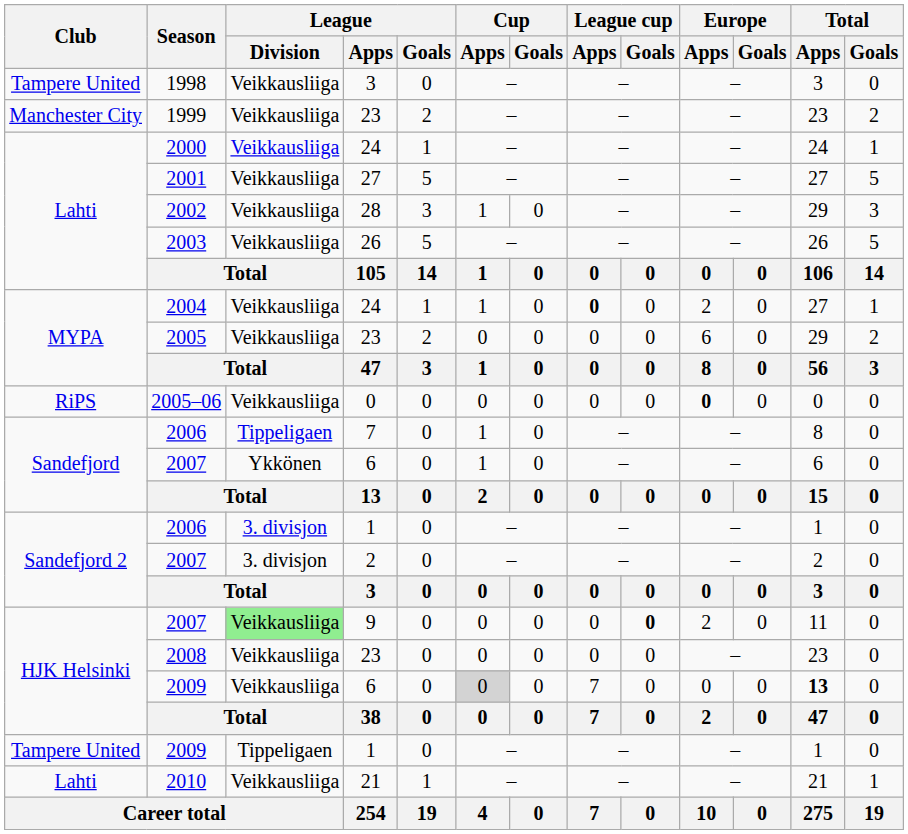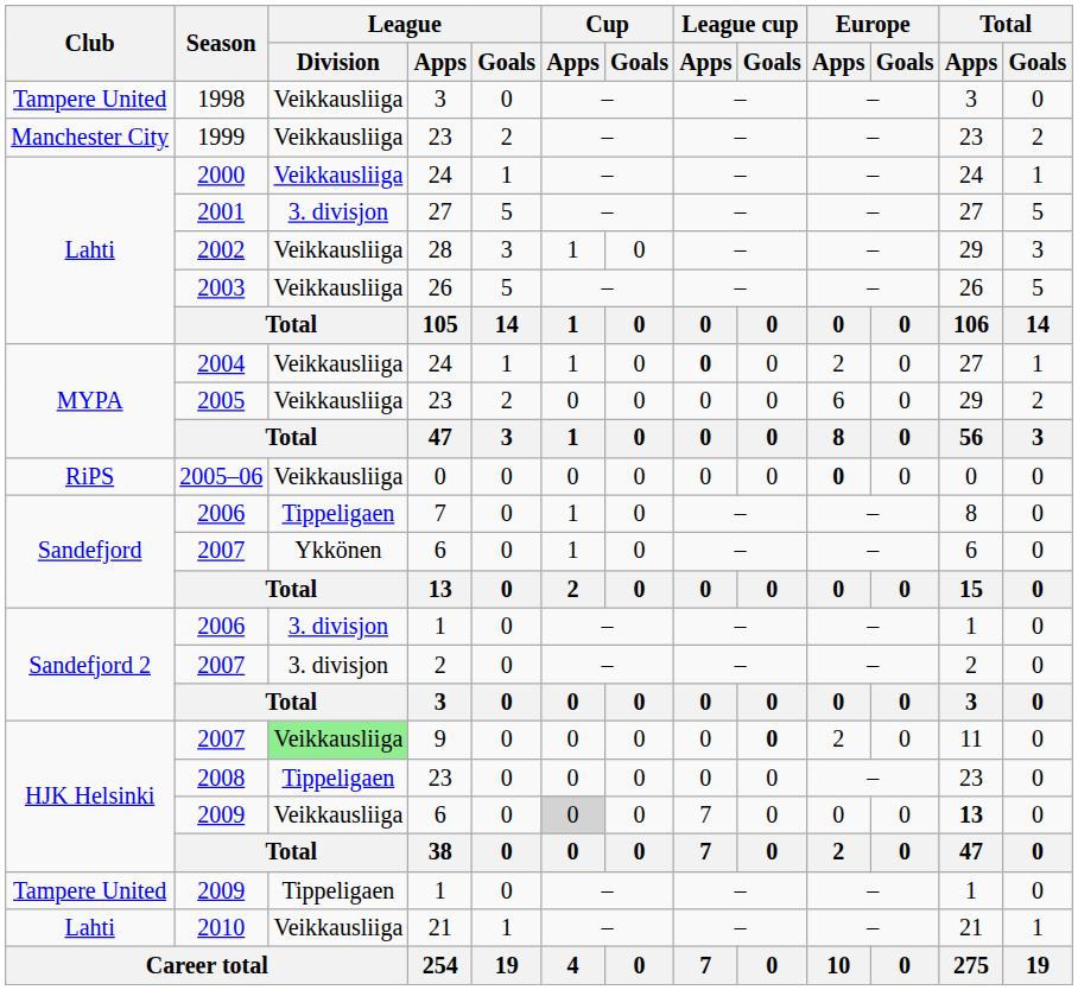 <table class="wikitable" style="text-align:center">
 <tr>
 <th rowspan="2">Club</th>
 <th rowspan="2">Season</th>
 <th colspan="3">League</th>
 <th colspan="2">Cup</th>
 <th colspan="2">League cup</th>
 <th colspan="2">Europe</th>
 <th colspan="2">Total</th>
 </tr>
 <tr>
 <th>Division</th>
 <th>Apps</th>
 <th>Goals</th>
 <th>Apps</th>
 <th>Goals</th>
 <th>Apps</th>
 <th>Goals</th>
 <th>Apps</th>
 <th>Goals</th>
 <th>Apps</th>
 <th>Goals</th>
 </tr>
 <tr>
 <td><a href='#'>Tampere United</a></td>
 <td>1998</td>
 <td>Veikkausliiga</td>
 <td>3</td>
 <td>0</td>
 <td colspan=2>–</td>
 <td colspan=2>–</td>
 <td colspan=2>–</td>
 <td>3</td>
 <td>0</td>
 </tr>
 <tr>
 <td><a href='#'>Manchester City</a></td>
 <td>1999</td>
 <td>Veikkausliiga</td>
 <td>23</td>
 <td>2</td>
 <td colspan=2>–</td>
 <td colspan=2>–</td>
 <td colspan=2>–</td>
 <td>23</td>
 <td>2</td>
 </tr>
 <tr>
 <td rowspan=5><a href='#'>Lahti</a></td>
 <td><a href='#'>2000</a></td>
 <td><a href='#'>Veikkausliiga</a></td>
 <td>24</td>
 <td>1</td>
 <td colspan=2>–</td>
 <td colspan=2>–</td>
 <td colspan=2>–</td>
 <td>24</td>
 <td>1</td>
 </tr>
 <tr>
 <td><a href='#'>2001</a></td>
-<td>Veikkausliiga</td>
+<td><a href='#'>3. divisjon</a></td>
 <td>27</td>
 <td>5</td>
 <td colspan=2>–</td>
 <td colspan=2>–</td>
 <td colspan=2>–</td>
 <td>27</td>
 <td>5</td>
 </tr>
 <tr>
 <td><a href='#'>2002</a></td>
 <td>Veikkausliiga</td>
 <td>28</td>
 <td>3</td>
 <td>1</td>
 <td>0</td>
 <td colspan=2>–</td>
 <td colspan=2>–</td>
 <td>29</td>
 <td>3</td>
 </tr>
 <tr>
 <td><a href='#'>2003</a></td>
 <td>Veikkausliiga</td>
 <td>26</td>
 <td>5</td>
 <td colspan=2>–</td>
 <td colspan=2>–</td>
 <td colspan=2>–</td>
 <td>26</td>
 <td>5</td>
 </tr>
 <tr>
 <th colspan=2>Total</th>
 <th>105</th>
 <th>14</th>
 <th>1</th>
 <th>0</th>
 <th>0</th>
 <th>0</th>
 <th>0</th>
 <th>0</th>
 <th>106</th>
 <th>14</th>
 </tr>
 <tr>
 <td rowspan=3><a href='#'>MYPA</a></td>
 <td><a href='#'>2004</a></td>
 <td>Veikkausliiga</td>
 <td>24</td>
 <td>1</td>
 <td>1</td>
 <td>0</td>
 <td><strong>0</strong></td>
 <td>0</td>
 <td>2</td>
 <td>0</td>
 <td>27</td>
 <td>1</td>
 </tr>
 <tr>
 <td><a href='#'>2005</a></td>
 <td>Veikkausliiga</td>
 <td>23</td>
 <td>2</td>
 <td>0</td>
 <td>0</td>
 <td>0</td>
 <td>0</td>
 <td>6</td>
 <td>0</td>
 <td>29</td>
 <td>2</td>
 </tr>
 <tr>
 <th colspan=2>Total</th>
 <th>47</th>
 <th>3</th>
 <th>1</th>
 <th>0</th>
 <th>0</th>
 <th>0</th>
 <th>8</th>
 <th>0</th>
 <th>56</th>
 <th>3</th>
 </tr>
 <tr>
 <td><a href='#'>RiPS</a></td>
 <td><a href='#'>2005–06</a></td>
 <td>Veikkausliiga</td>
 <td>0</td>
 <td>0</td>
 <td>0</td>
 <td>0</td>
 <td>0</td>
 <td>0</td>
 <td><strong>0</strong></td>
 <td>0</td>
 <td>0</td>
 <td>0</td>
 </tr>
 <tr>
 <td rowspan=3><a href='#'>Sandefjord</a></td>
 <td><a href='#'>2006</a></td>
 <td><a href='#'>Tippeligaen</a></td>
 <td>7</td>
 <td>0</td>
 <td>1</td>
 <td>0</td>
 <td colspan=2>–</td>
 <td colspan=2>–</td>
 <td>8</td>
 <td>0</td>
 </tr>
 <tr>
 <td><a href='#'>2007</a></td>
 <td>Ykkönen</td>
 <td>6</td>
 <td>0</td>
 <td>1</td>
 <td>0</td>
 <td colspan=2>–</td>
 <td colspan=2>–</td>
 <td>6</td>
 <td>0</td>
 </tr>
 <tr>
 <th colspan=2>Total</th>
 <th>13</th>
 <th>0</th>
 <th>2</th>
 <th>0</th>
 <th>0</th>
 <th>0</th>
 <th>0</th>
 <th>0</th>
 <th>15</th>
 <th>0</th>
 </tr>
 <tr>
 <td rowspan=3><a href='#'>Sandefjord 2</a></td>
 <td><a href='#'>2006</a></td>
 <td><a href='#'>3. divisjon</a></td>
 <td>1</td>
 <td>0</td>
 <td colspan=2>–</td>
 <td colspan=2>–</td>
 <td colspan=2>–</td>
 <td>1</td>
 <td>0</td>
 </tr>
 <tr>
 <td><a href='#'>2007</a></td>
 <td>3. divisjon</td>
 <td>2</td>
 <td>0</td>
 <td colspan=2>–</td>
 <td colspan=2>–</td>
 <td colspan=2>–</td>
 <td>2</td>
 <td>0</td>
 </tr>
 <tr>
 <th colspan=2>Total</th>
 <th>3</th>
 <th>0</th>
 <th>0</th>
 <th>0</th>
 <th>0</th>
 <th>0</th>
 <th>0</th>
 <th>0</th>
 <th>3</th>
 <th>0</th>
 </tr>
 <tr>
 <td rowspan=4><a href='#'>HJK Helsinki</a></td>
 <td><a href='#'>2007</a></td>
 <td style="background: lightgreen;">Veikkausliiga</td>
 <td>9</td>
 <td>0</td>
 <td>0</td>
 <td>0</td>
 <td>0</td>
 <td><strong>0</strong></td>
 <td>2</td>
 <td>0</td>
 <td>11</td>
 <td>0</td>
 </tr>
 <tr>
 <td><a href='#'>2008</a></td>
-<td>Veikkausliiga</td>
+<td><a href='#'>Tippeligaen</a></td>
 <td>23</td>
 <td>0</td>
 <td>0</td>
 <td>0</td>
 <td>0</td>
 <td>0</td>
 <td colspan=2>–</td>
 <td>23</td>
 <td>0</td>
 </tr>
 <tr>
 <td><a href='#'>2009</a></td>
 <td>Veikkausliiga</td>
 <td>6</td>
 <td>0</td>
 <td style="background: lightgrey;">0</td>
 <td>0</td>
 <td>7</td>
 <td>0</td>
 <td>0</td>
 <td>0</td>
 <td><strong>13</strong></td>
 <td>0</td>
 </tr>
 <tr>
 <th colspan=2>Total</th>
 <th>38</th>
 <th>0</th>
 <th>0</th>
 <th>0</th>
 <th>7</th>
 <th>0</th>
 <th>2</th>
 <th>0</th>
 <th>47</th>
 <th>0</th>
 </tr>
 <tr>
 <td><a href='#'>Tampere United</a></td>
 <td><a href='#'>2009</a></td>
 <td>Tippeligaen</td>
 <td>1</td>
 <td>0</td>
 <td colspan=2>–</td>
 <td colspan=2>–</td>
 <td colspan=2>–</td>
 <td>1</td>
 <td>0</td>
 </tr>
 <tr>
 <td><a href='#'>Lahti</a></td>
 <td><a href='#'>2010</a></td>
 <td>Veikkausliiga</td>
 <td>21</td>
 <td>1</td>
 <td colspan=2>–</td>
 <td colspan=2>–</td>
 <td colspan=2>–</td>
 <td>21</td>
 <td>1</td>
 </tr>
 <tr>
 <th colspan="3">Career total</th>
 <th>254</th>
 <th>19</th>
 <th>4</th>
 <th>0</th>
 <th>7</th>
 <th>0</th>
 <th>10</th>
 <th>0</th>
 <th>275</th>
 <th>19</th>
 </tr>
 </table>
